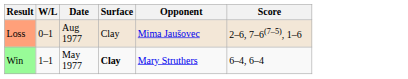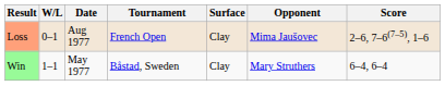 <table class="sortable wikitable">
 <tr>
 <th>Result</th>
 <th>W/L</th>
 <th style="width:55px">Date</th>
+<th style="width:140px">Tournament</th>
 <th style="width:50px">Surface</th>
 <th style="width:140px">Opponent</th>
 <th style="width:130px" class="unsortable">Score</th>
 </tr>
 <tr style="background:#f3e7d7;">
 <td style="background:#ffa07a;">Loss</td>
 <td>0–1</td>
 <td>Aug 1977</td>
+<td><a href='#'>French Open</a></td>
 <td>Clay</td>
 <td> <a href='#'>Mima Jaušovec</a></td>
 <td>2–6, 7–6<sup>(7–5)</sup>, 1–6</td>
 </tr>
 <tr>
 <td style="background:#98fb98;">Win</td>
 <td>1–1</td>
 <td>May 1977</td>
-<td><strong>Clay</strong></td>
+<td><a href='#'>Båstad</a>, Sweden</td>
+<td>Clay</td>
 <td> <a href='#'>Mary Struthers</a></td>
 <td>6–4, 6–4</td>
 </tr>
 </table>
